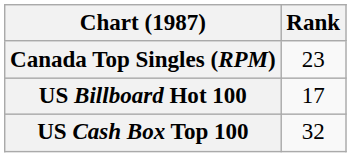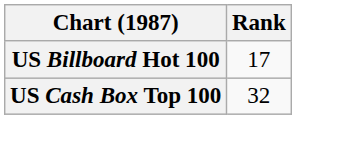 <table class="wikitable sortable plainrowheaders" style="text-align:center">
 <tr>
 <th align="left">Chart (1987)</th>
 <th style="text-align:center;">Rank</th>
-</tr>
-<tr>
-<th scope="row">Canada Top Singles (<em>RPM</em>)</th>
-<td>23</td>
 </tr>
 <tr>
 <th scope="row">US <em>Billboard</em> Hot 100</th>
 <td>17</td>
 </tr>
 <tr>
 <th scope="row">US <em>Cash Box</em> Top 100</th>
 <td>32</td>
 </tr>
 </table>
